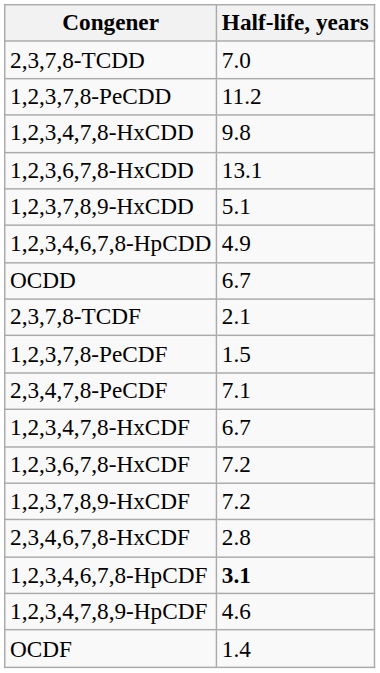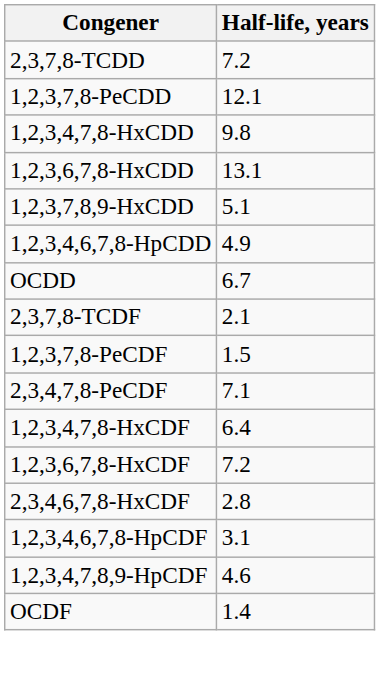 <table class="wikitable sortable">
 <tr>
 <th>Congener</th>
 <th>Half-life, years</th>
 </tr>
 <tr>
 <td>2,3,7,8-TCDD</td>
-<td>7.0</td>
+<td>7.2</td>
 </tr>
 <tr>
 <td>1,2,3,7,8-PeCDD</td>
-<td>11.2</td>
+<td>12.1</td>
 </tr>
 <tr>
 <td>1,2,3,4,7,8-HxCDD</td>
 <td>9.8</td>
 </tr>
 <tr>
 <td>1,2,3,6,7,8-HxCDD</td>
 <td>13.1</td>
 </tr>
 <tr>
 <td>1,2,3,7,8,9-HxCDD</td>
 <td>5.1</td>
 </tr>
 <tr>
 <td>1,2,3,4,6,7,8-HpCDD</td>
 <td>4.9</td>
 </tr>
 <tr>
 <td>OCDD</td>
 <td>6.7</td>
 </tr>
 <tr>
 <td>2,3,7,8-TCDF</td>
 <td>2.1</td>
 </tr>
 <tr>
 <td>1,2,3,7,8-PeCDF</td>
 <td>1.5</td>
 </tr>
 <tr>
 <td>2,3,4,7,8-PeCDF</td>
 <td>7.1</td>
 </tr>
 <tr>
 <td>1,2,3,4,7,8-HxCDF</td>
-<td>6.7</td>
+<td>6.4</td>
 </tr>
 <tr>
 <td>1,2,3,6,7,8-HxCDF</td>
-<td>7.2</td>
-</tr>
-<tr>
-<td>1,2,3,7,8,9-HxCDF</td>
 <td>7.2</td>
 </tr>
 <tr>
 <td>2,3,4,6,7,8-HxCDF</td>
 <td>2.8</td>
 </tr>
 <tr>
 <td>1,2,3,4,6,7,8-HpCDF</td>
-<td><strong>3.1</strong></td>
+<td>3.1</td>
 </tr>
 <tr>
 <td>1,2,3,4,7,8,9-HpCDF</td>
 <td>4.6</td>
 </tr>
 <tr>
 <td>OCDF</td>
 <td>1.4</td>
 </tr>
 </table>
